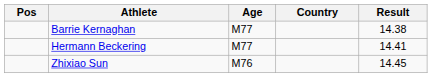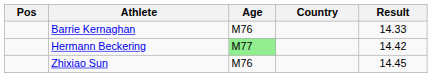 <table class="wikitable"  style="text-align:center; width:50%;">
 <tr>
 <th>Pos</th>
 <th>Athlete</th>
 <th>Age</th>
 <th>Country</th>
 <th>Result</th>
 </tr>
 <tr>
 <td align=center></td>
 <td align=left><a href='#'>Barrie Kernaghan</a></td>
-<td align=left>M77</td>
+<td align=left>M76</td>
 <td align=left></td>
-<td>14.38</td>
+<td>14.33</td>
 </tr>
 <tr>
 <td align=center></td>
 <td align=left><a href='#'>Hermann Beckering</a></td>
-<td align=left>M77</td>
+<td align=left style="background: lightgreen;">M77</td>
 <td align=left></td>
-<td>14.41</td>
+<td>14.42</td>
 </tr>
 <tr>
 <td align=center></td>
 <td align=left><a href='#'>Zhixiao Sun</a></td>
 <td align=left>M76</td>
 <td align=left></td>
 <td>14.45</td>
 </tr>
 </table>
